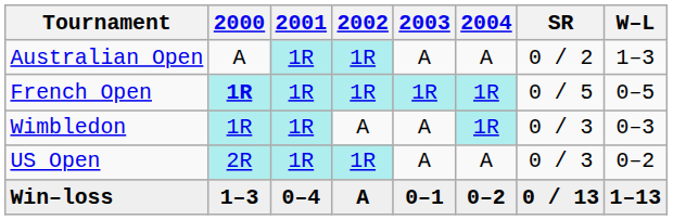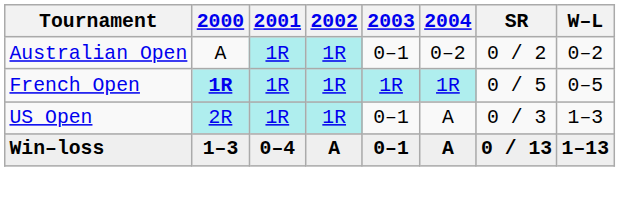 <table class=wikitable style="text-align:center;">
 <tr>
 <th>Tournament</th>
 <th><a href='#'>2000</a></th>
 <th><a href='#'>2001</a></th>
 <th><a href='#'>2002</a></th>
 <th><a href='#'>2003</a></th>
 <th><a href='#'>2004</a></th>
 <th>SR</th>
 <th>W–L</th>
 </tr>
 <tr>
 <td align=left><a href='#'>Australian Open</a></td>
 <td>A</td>
 <td bgcolor=afeeee><a href='#'>1R</a></td>
 <td bgcolor=afeeee><a href='#'>1R</a></td>
-<td>A</td>
-<td>A</td>
+<td>0–1</td>
+<td>0–2</td>
 <td>0 / 2</td>
-<td>1–3</td>
+<td>0–2</td>
 </tr>
 <tr>
 <td align=left><a href='#'>French Open</a></td>
 <td bgcolor=afeeee><strong><a href='#'>1R</a></strong></td>
 <td bgcolor=afeeee><a href='#'>1R</a></td>
 <td bgcolor=afeeee><a href='#'>1R</a></td>
 <td bgcolor=afeeee><a href='#'>1R</a></td>
 <td bgcolor=afeeee><a href='#'>1R</a></td>
 <td>0 / 5</td>
 <td>0–5</td>
 </tr>
 <tr>
-<td align=left><a href='#'>Wimbledon</a></td>
-<td bgcolor=afeeee><a href='#'>1R</a></td>
-<td bgcolor=afeeee><a href='#'>1R</a></td>
-<td>A</td>
-<td>A</td>
-<td bgcolor=afeeee><a href='#'>1R</a></td>
-<td>0 / 3</td>
-<td>0–3</td>
-</tr>
-<tr>
 <td align=left><a href='#'>US Open</a></td>
 <td bgcolor=afeeee><a href='#'>2R</a></td>
 <td bgcolor=afeeee><a href='#'>1R</a></td>
 <td bgcolor=afeeee><a href='#'>1R</a></td>
-<td>A</td>
+<td>0–1</td>
 <td>A</td>
 <td>0 / 3</td>
-<td>0–2</td>
+<td>1–3</td>
 </tr>
 <tr style="background:#efefef; font-weight:bold;">
 <td align=left>Win–loss</td>
 <td>1–3</td>
 <td>0–4</td>
 <td>A</td>
 <td>0–1</td>
-<td>0–2</td>
+<td>A</td>
 <td>0 / 13</td>
 <td>1–13</td>
 </tr>
 </table>
